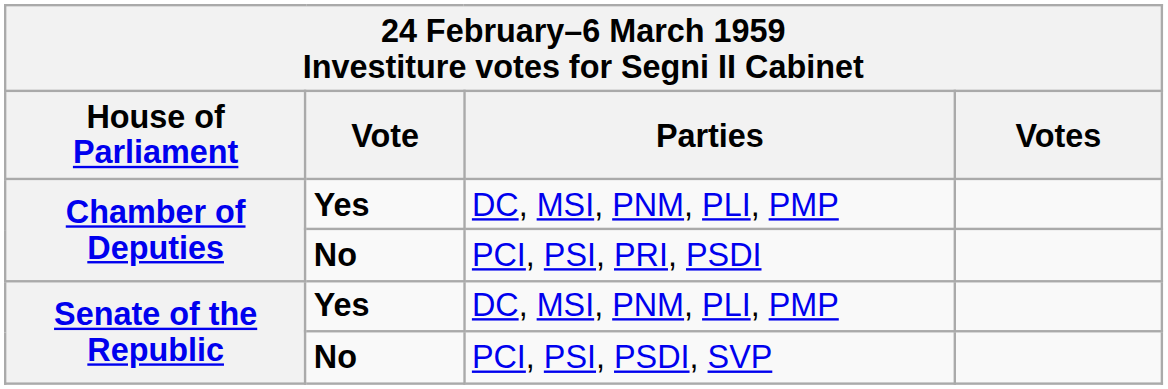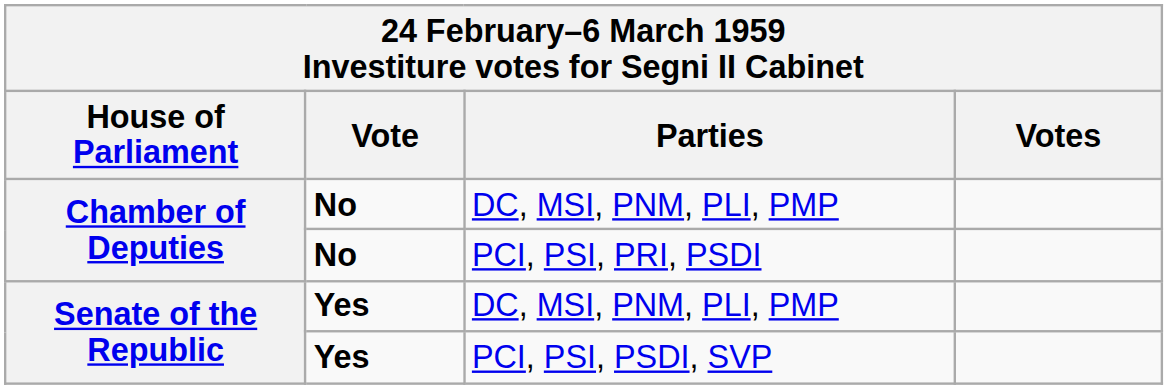 <table class="wikitable" style="font-size:85%;">
 <tr>
 <th colspan="4">24 February–6 March 1959<br>Investiture votes for Segni II Cabinet</th>
 </tr>
 <tr>
 <th width="120">House of <a href='#'>Parliament</a></th>
 <th width="60">Vote</th>
 <th width="200">Parties</th>
 <th width="80" align="center">Votes</th>
 </tr>
 <tr>
 <th rowspan="2"><a href='#'>Chamber of Deputies</a><br></th>
-<td> <strong>Yes</strong></td>
+<td> <strong>No</strong></td>
 <td><a href='#'>DC</a>, <a href='#'>MSI</a>, <a href='#'>PNM</a>, <a href='#'>PLI</a>, <a href='#'>PMP</a></td>
 <td></td>
 </tr>
 <tr>
 <td> <strong>No</strong></td>
 <td><a href='#'>PCI</a>, <a href='#'>PSI</a>, <a href='#'>PRI</a>, <a href='#'>PSDI</a></td>
 <td></td>
 </tr>
 <tr>
 <th rowspan="2"><a href='#'>Senate of the Republic</a><br></th>
 <td> <strong>Yes</strong></td>
 <td><a href='#'>DC</a>, <a href='#'>MSI</a>, <a href='#'>PNM</a>, <a href='#'>PLI</a>, <a href='#'>PMP</a></td>
 <td></td>
 </tr>
 <tr>
-<td> <strong>No</strong></td>
+<td> <strong>Yes</strong></td>
 <td><a href='#'>PCI</a>, <a href='#'>PSI</a>, <a href='#'>PSDI</a>, <a href='#'>SVP</a></td>
 <td></td>
 </tr>
 </table>
